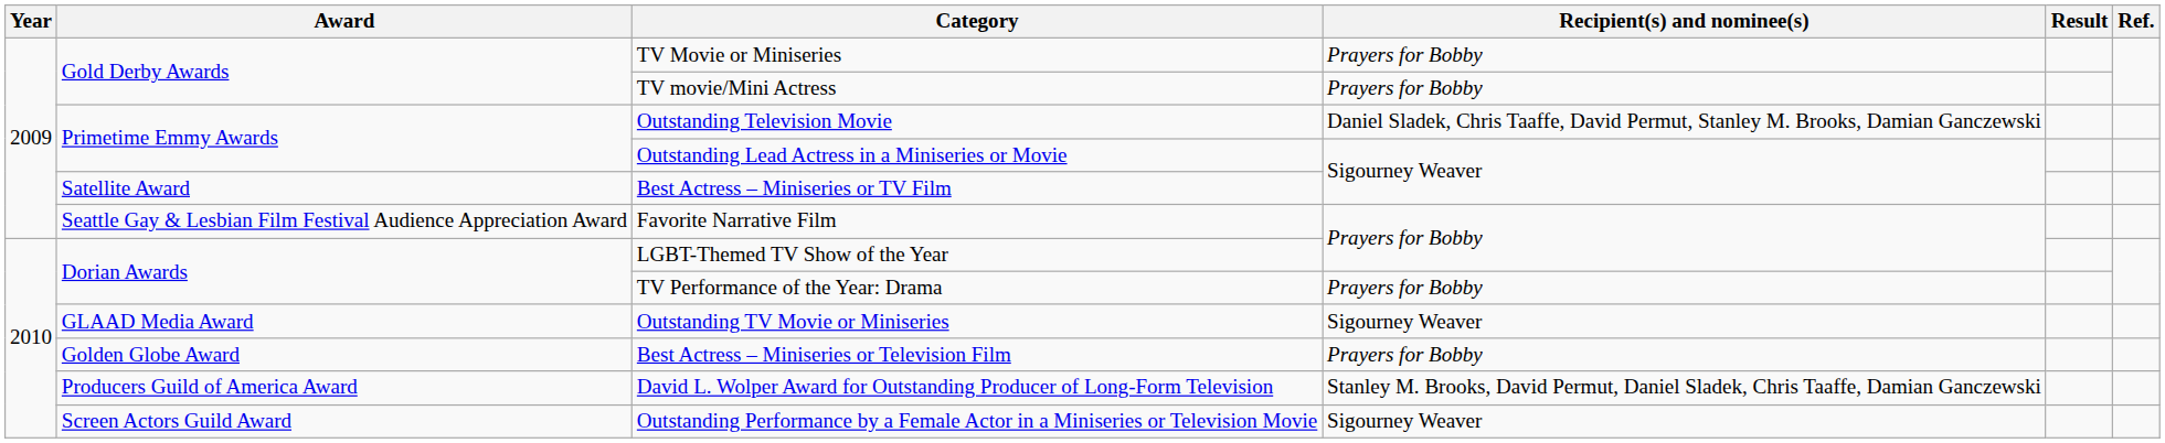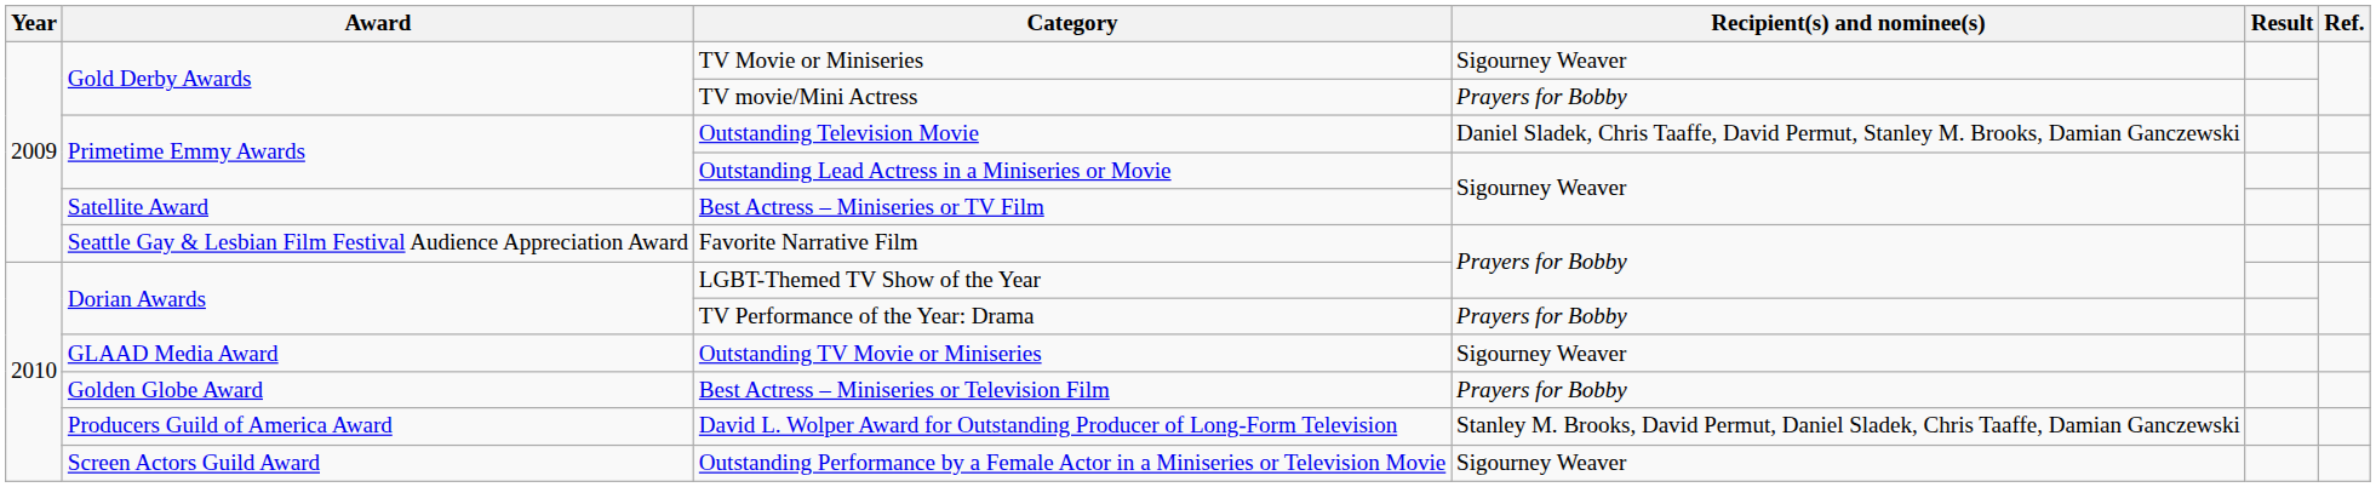 <table class="wikitable unsortable">
 <tr>
 <th>Year</th>
 <th>Award</th>
 <th>Category</th>
 <th>Recipient(s) and nominee(s)</th>
 <th>Result</th>
 <th>Ref.</th>
 </tr>
 <tr>
 <td style="text-align:center;" rowspan="6">2009</td>
 <td rowspan="2"><a href='#'>Gold Derby Awards</a></td>
 <td>TV Movie or Miniseries</td>
-<td><em>Prayers for Bobby</em></td>
+<td>Sigourney Weaver</td>
 <td></td>
 <td rowspan="2"></td>
 </tr>
 <tr>
 <td>TV movie/Mini Actress</td>
 <td><em>Prayers for Bobby</em></td>
 <td></td>
 </tr>
 <tr>
 <td rowspan="2"><a href='#'>Primetime Emmy Awards</a></td>
 <td><a href='#'>Outstanding Television Movie</a></td>
 <td>Daniel Sladek, Chris Taaffe, David Permut, Stanley M. Brooks, Damian Ganczewski</td>
 <td></td>
 <td></td>
 </tr>
 <tr>
 <td><a href='#'>Outstanding Lead Actress in a Miniseries or Movie</a></td>
 <td rowspan="2">Sigourney Weaver</td>
 <td></td>
 <td></td>
 </tr>
 <tr>
 <td><a href='#'>Satellite Award</a></td>
 <td><a href='#'>Best Actress – Miniseries or TV Film</a></td>
 <td></td>
 <td></td>
 </tr>
 <tr>
 <td><a href='#'>Seattle Gay & Lesbian Film Festival</a> Audience Appreciation Award</td>
 <td>Favorite Narrative Film</td>
 <td rowspan="2"><em>Prayers for Bobby</em></td>
 <td></td>
 <td></td>
 </tr>
 <tr>
 <td style="text-align:center;" rowspan="8">2010</td>
 <td rowspan="2"><a href='#'>Dorian Awards</a></td>
 <td>LGBT-Themed TV Show of the Year</td>
 <td></td>
 <td rowspan="2"></td>
 </tr>
 <tr>
 <td>TV Performance of the Year: Drama</td>
 <td><em>Prayers for Bobby</em></td>
 <td></td>
 </tr>
 <tr>
 <td><a href='#'>GLAAD Media Award</a></td>
 <td><a href='#'>Outstanding TV Movie or Miniseries</a></td>
 <td>Sigourney Weaver</td>
 <td></td>
 <td></td>
 </tr>
 <tr>
 <td><a href='#'>Golden Globe Award</a></td>
 <td><a href='#'>Best Actress – Miniseries or Television Film</a></td>
 <td><em>Prayers for Bobby</em></td>
 <td></td>
 <td></td>
 </tr>
 <tr>
 <td><a href='#'>Producers Guild of America Award</a></td>
 <td><a href='#'>David L. Wolper Award for Outstanding Producer of Long-Form Television</a></td>
 <td>Stanley M. Brooks, David Permut, Daniel Sladek, Chris Taaffe, Damian Ganczewski</td>
 <td></td>
 <td></td>
 </tr>
 <tr>
 <td><a href='#'>Screen Actors Guild Award</a></td>
 <td><a href='#'>Outstanding Performance by a Female Actor in a Miniseries or Television Movie</a></td>
 <td>Sigourney Weaver</td>
 <td></td>
 <td></td>
 </tr>
 </table>
